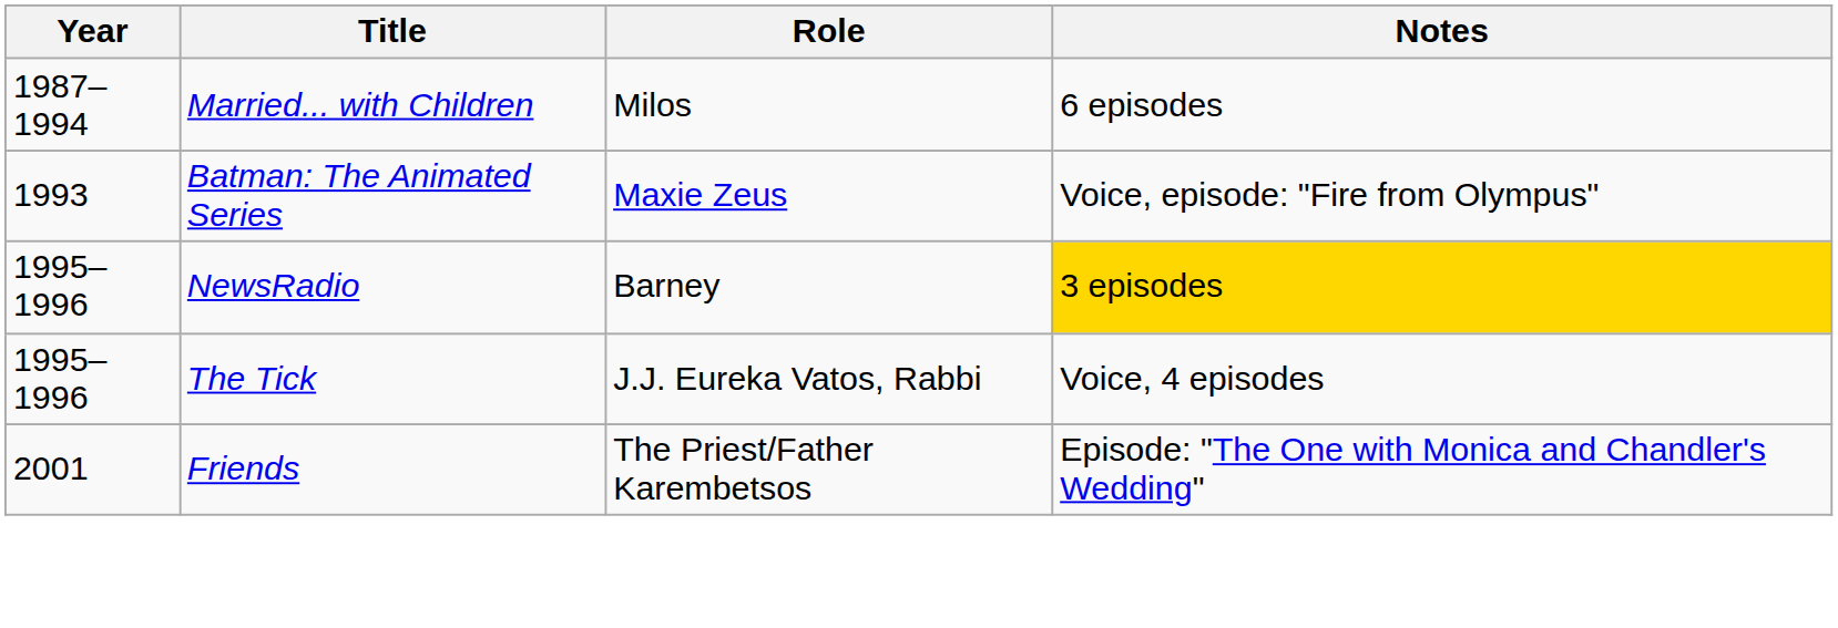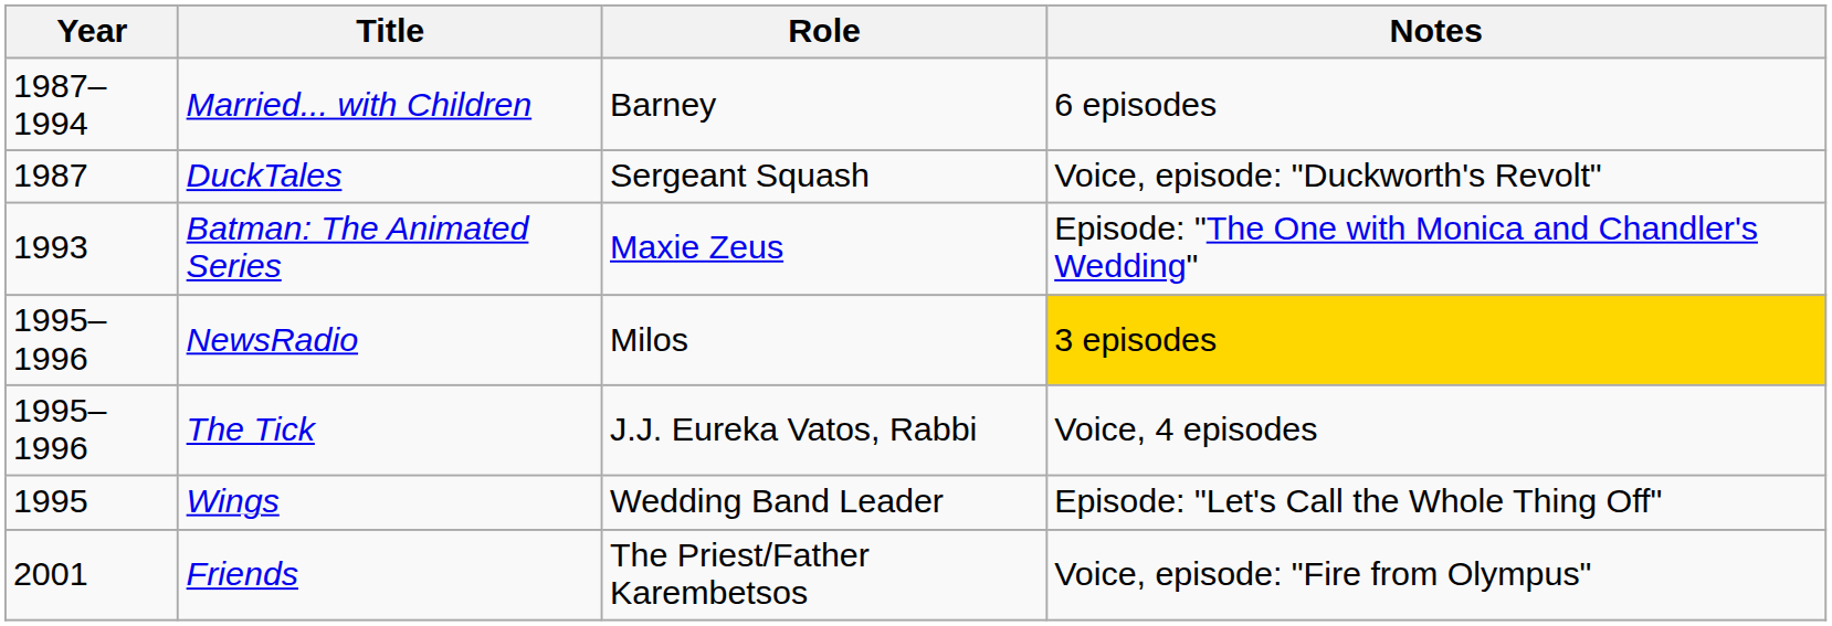 <table class="wikitable">
 <tr>
 <th>Year</th>
 <th>Title</th>
 <th>Role</th>
 <th>Notes</th>
 </tr>
 <tr>
 <td>1987–1994</td>
 <td><em><a href='#'>Married... with Children</a></em></td>
-<td>Milos</td>
+<td>Barney</td>
 <td>6 episodes</td>
+</tr>
+<tr>
+<td>1987</td>
+<td><em><a href='#'>DuckTales</a></em></td>
+<td>Sergeant Squash</td>
+<td>Voice, episode: "Duckworth's Revolt"</td>
 </tr>
 <tr>
 <td>1993</td>
 <td><em><a href='#'>Batman: The Animated Series</a></em></td>
 <td><a href='#'>Maxie Zeus</a></td>
-<td>Voice, episode: "Fire from Olympus"</td>
+<td>Episode: "<a href='#'>The One with Monica and Chandler's Wedding</a>"</td>
 </tr>
 <tr>
 <td>1995–1996</td>
 <td><em><a href='#'>NewsRadio</a></em></td>
-<td>Barney</td>
+<td>Milos</td>
 <td style="background: gold;">3 episodes</td>
 </tr>
 <tr>
 <td>1995–1996</td>
 <td><em><a href='#'>The Tick</a></em></td>
 <td>J.J. Eureka Vatos, Rabbi</td>
 <td>Voice, 4 episodes</td>
 </tr>
 <tr>
+<td>1995</td>
+<td><em><a href='#'>Wings</a></em></td>
+<td>Wedding Band Leader</td>
+<td>Episode: "Let's Call the Whole Thing Off"</td>
+</tr>
+<tr>
 <td>2001</td>
 <td><em><a href='#'>Friends</a></em></td>
 <td>The Priest/Father Karembetsos</td>
-<td>Episode: "<a href='#'>The One with Monica and Chandler's Wedding</a>"</td>
+<td>Voice, episode: "Fire from Olympus"</td>
 </tr>
 </table>
